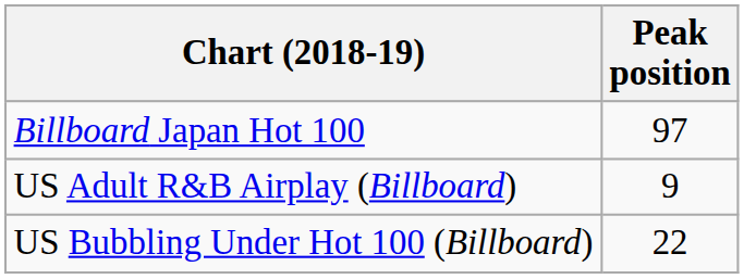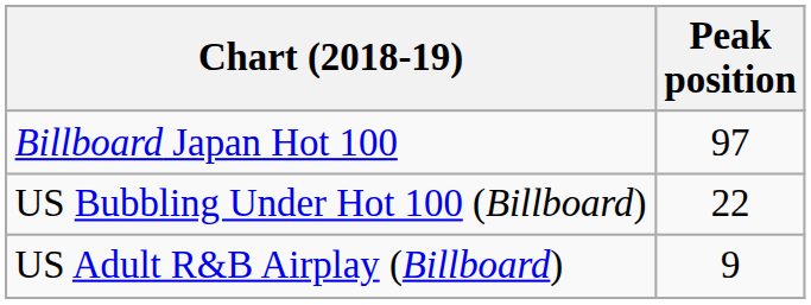 <table class="wikitable">
 <tr>
 <th>Chart (2018-19)</th>
 <th>Peak<br>position</th>
 </tr>
 <tr>
 <td><a href='#'><em>Billboard</em> Japan Hot 100</a></td>
 <td align=center>97</td>
 </tr>
 <tr>
+<td>US <a href='#'>Bubbling Under Hot 100</a> (<em>Billboard</em>)</td>
+<td align=center>22</td>
+</tr>
+<tr>
 <td>US <a href='#'>Adult R&B Airplay</a> (<em><a href='#'>Billboard</a></em>)</td>
 <td align=center>9</td>
 </tr>
-<tr>
-<td>US <a href='#'>Bubbling Under Hot 100</a> (<em>Billboard</em>)</td>
-<td align=center>22</td>
-</tr>
 </table>
